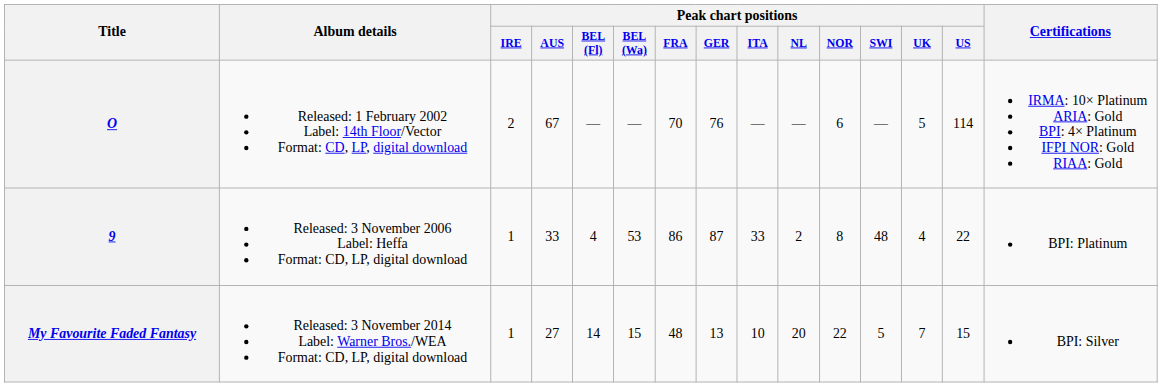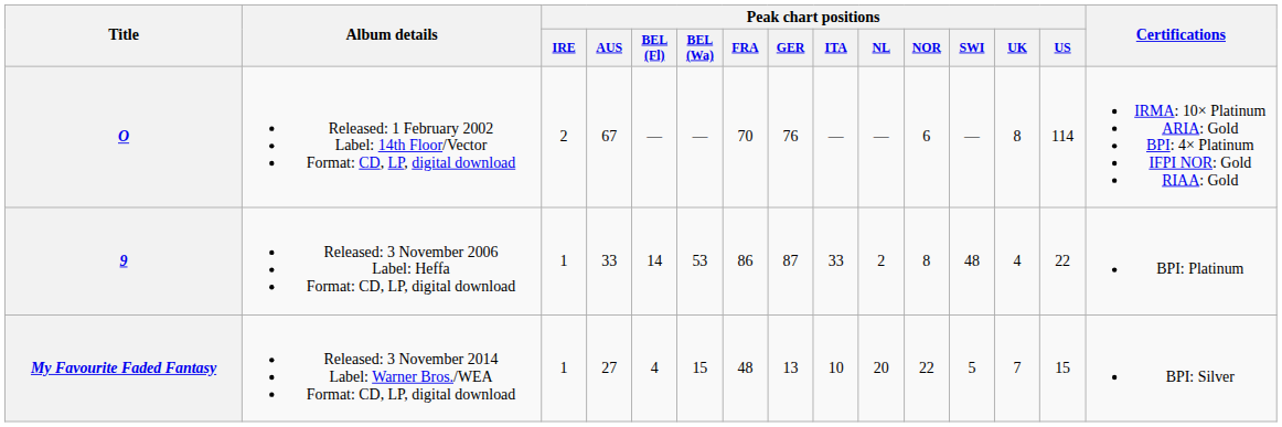 <table class="wikitable plainrowheaders" style="text-align:center;" border="1">
 <tr>
 <th scope="col" rowspan="2" style="width:15em;">Title</th>
 <th scope="col" rowspan="2" style="width:19em;">Album details</th>
 <th scope="col" colspan="12">Peak chart positions</th>
 <th scope="col" rowspan="2" style="width:12em;"><a href='#'>Certifications</a></th>
 </tr>
 <tr>
 <th scope="col" style="width:3em;font-size:85%;"><a href='#'>IRE</a><br></th>
 <th scope="col" style="width:3em;font-size:85%;"><a href='#'>AUS</a><br></th>
 <th scope="col" style="width:3em;font-size:85%;"><a href='#'>BEL (Fl)</a><br></th>
 <th scope="col" style="width:3em;font-size:85%;"><a href='#'>BEL (Wa)</a><br></th>
 <th scope="col" style="width:3em;font-size:85%;"><a href='#'>FRA</a><br></th>
 <th scope="col" style="width:3em;font-size:85%;"><a href='#'>GER</a><br></th>
 <th scope="col" style="width:3em;font-size:85%;"><a href='#'>ITA</a><br></th>
 <th scope="col" style="width:3em;font-size:85%;"><a href='#'>NL</a><br></th>
 <th scope="col" style="width:3em;font-size:85%;"><a href='#'>NOR</a><br></th>
 <th scope="col" style="width:3em;font-size:85%;"><a href='#'>SWI</a><br></th>
 <th scope="col" style="width:3em;font-size:85%;"><a href='#'>UK</a><br></th>
 <th scope="col" style="width:3em;font-size:85%;"><a href='#'>US</a><br></th>
 </tr>
 <tr>
 <th scope="row"><em><a href='#'>O</a></em></th>
 <td><br><ul><li>Released: 1 February 2002</li><li>Label: <a href='#'>14th Floor</a>/Vector</li><li>Format: <a href='#'>CD</a>, <a href='#'>LP</a>, <a href='#'>digital download</a></li></ul></td>
 <td>2</td>
 <td>67</td>
 <td>—</td>
 <td>—</td>
 <td>70</td>
 <td>76</td>
 <td>—</td>
 <td>—</td>
 <td>6</td>
 <td>—</td>
-<td>5</td>
+<td>8</td>
 <td>114</td>
 <td><br><ul><li><a href='#'>IRMA</a>: 10× Platinum</li><li><a href='#'>ARIA</a>: Gold</li><li><a href='#'>BPI</a>: 4× Platinum</li><li><a href='#'>IFPI NOR</a>: Gold</li><li><a href='#'>RIAA</a>: Gold</li></ul></td>
 </tr>
 <tr>
 <th scope="row"><em><a href='#'>9</a></em></th>
 <td><br><ul><li>Released: 3 November 2006</li><li>Label: Heffa</li><li>Format: CD, LP, digital download</li></ul></td>
 <td>1</td>
 <td>33</td>
-<td>4</td>
+<td>14</td>
 <td>53</td>
 <td>86</td>
 <td>87</td>
 <td>33</td>
 <td>2</td>
 <td>8</td>
 <td>48</td>
 <td>4</td>
 <td>22</td>
 <td><br><ul><li>BPI: Platinum</li></ul></td>
 </tr>
 <tr>
 <th scope="row"><em><a href='#'>My Favourite Faded Fantasy</a></em></th>
 <td><br><ul><li>Released: 3 November 2014</li><li>Label: <a href='#'>Warner Bros.</a>/WEA</li><li>Format: CD, LP, digital download</li></ul></td>
 <td>1</td>
 <td>27</td>
-<td>14</td>
+<td>4</td>
 <td>15</td>
 <td>48</td>
 <td>13</td>
 <td>10</td>
 <td>20</td>
 <td>22</td>
 <td>5</td>
 <td>7</td>
 <td>15</td>
 <td><br><ul><li>BPI: Silver</li></ul></td>
 </tr>
 </table>
